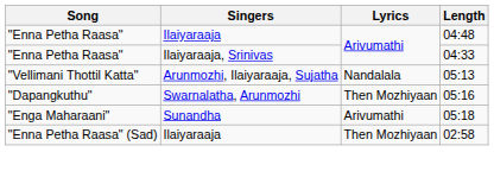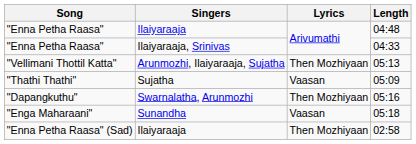 <table class="wikitable" style="font-size:95%;">
 <tr>
 <th>Song</th>
 <th>Singers</th>
 <th>Lyrics</th>
 <th>Length</th>
 </tr>
 <tr>
 <td>"Enna Petha Raasa"</td>
 <td><a href='#'>Ilaiyaraaja</a></td>
 <td rowspan=2><a href='#'>Arivumathi</a></td>
 <td>04:48</td>
 </tr>
 <tr>
 <td>"Enna Petha Raasa"</td>
 <td>Ilaiyaraaja, <a href='#'>Srinivas</a></td>
 <td>04:33</td>
 </tr>
 <tr>
 <td>"Vellimani Thottil Katta"</td>
 <td><a href='#'>Arunmozhi</a>, Ilaiyaraaja, <a href='#'>Sujatha</a></td>
-<td>Nandalala</td>
+<td>Then Mozhiyaan</td>
 <td>05:13</td>
+</tr>
+<tr>
+<td>"Thathi Thathi"</td>
+<td>Sujatha</td>
+<td>Vaasan</td>
+<td>05:09</td>
 </tr>
 <tr>
 <td>"Dapangkuthu"</td>
 <td><a href='#'>Swarnalatha</a>, <a href='#'>Arunmozhi</a></td>
 <td>Then Mozhiyaan</td>
 <td>05:16</td>
 </tr>
 <tr>
 <td>"Enga Maharaani"</td>
 <td><a href='#'>Sunandha</a></td>
-<td>Arivumathi</td>
+<td>Vaasan</td>
 <td>05:18</td>
 </tr>
 <tr>
 <td>"Enna Petha Raasa" (Sad)</td>
 <td>Ilaiyaraaja</td>
 <td>Then Mozhiyaan</td>
 <td>02:58</td>
 </tr>
 </table>
